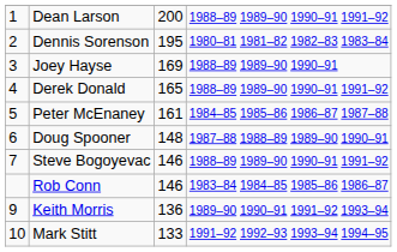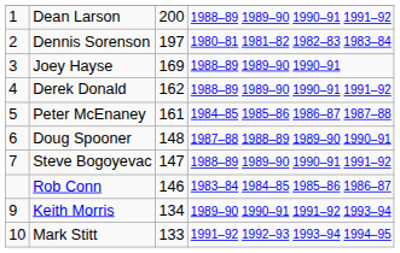 <table class="wikitable">
 <tr>
 </tr>
 <tr>
 <td>1</td>
 <td>Dean Larson</td>
 <td>200</td>
 <td style="font-size:80%;"><a href='#'>1988–89</a> <a href='#'>1989–90</a> <a href='#'>1990–91</a> <a href='#'>1991–92</a></td>
 </tr>
 <tr>
 <td>2</td>
 <td>Dennis Sorenson</td>
-<td>195</td>
+<td>197</td>
 <td style="font-size:80%;"><a href='#'>1980–81</a> <a href='#'>1981–82</a> <a href='#'>1982–83</a> <a href='#'>1983–84</a></td>
 </tr>
 <tr>
 <td>3</td>
 <td>Joey Hayse</td>
 <td>169</td>
 <td style="font-size:80%;"><a href='#'>1988–89</a> <a href='#'>1989–90</a> <a href='#'>1990–91</a></td>
 </tr>
 <tr>
 <td>4</td>
 <td>Derek Donald</td>
-<td>165</td>
+<td>162</td>
 <td style="font-size:80%;"><a href='#'>1988–89</a> <a href='#'>1989–90</a> <a href='#'>1990–91</a> <a href='#'>1991–92</a></td>
 </tr>
 <tr>
 <td>5</td>
 <td>Peter McEnaney</td>
 <td>161</td>
 <td style="font-size:80%;"><a href='#'>1984–85</a> <a href='#'>1985–86</a> <a href='#'>1986–87</a> <a href='#'>1987–88</a></td>
 </tr>
 <tr>
 <td>6</td>
 <td>Doug Spooner</td>
 <td>148</td>
 <td style="font-size:80%;"><a href='#'>1987–88</a> <a href='#'>1988–89</a> <a href='#'>1989–90</a> <a href='#'>1990–91</a></td>
 </tr>
 <tr>
 <td>7</td>
 <td>Steve Bogoyevac</td>
-<td>146</td>
+<td>147</td>
 <td style="font-size:80%;"><a href='#'>1988–89</a> <a href='#'>1989–90</a> <a href='#'>1990–91</a> <a href='#'>1991–92</a></td>
 </tr>
 <tr>
 <td></td>
 <td><a href='#'>Rob Conn</a></td>
 <td>146</td>
 <td style="font-size:80%;"><a href='#'>1983–84</a> <a href='#'>1984–85</a> <a href='#'>1985–86</a> <a href='#'>1986–87</a></td>
 </tr>
 <tr>
 <td>9</td>
 <td><a href='#'>Keith Morris</a></td>
-<td>136</td>
+<td>134</td>
 <td style="font-size:80%;"><a href='#'>1989–90</a> <a href='#'>1990–91</a> <a href='#'>1991–92</a> <a href='#'>1993–94</a></td>
 </tr>
 <tr>
 <td>10</td>
 <td>Mark Stitt</td>
 <td>133</td>
 <td style="font-size:80%;"><a href='#'>1991–92</a> <a href='#'>1992–93</a> <a href='#'>1993–94</a> <a href='#'>1994–95</a></td>
 </tr>
 </table>
